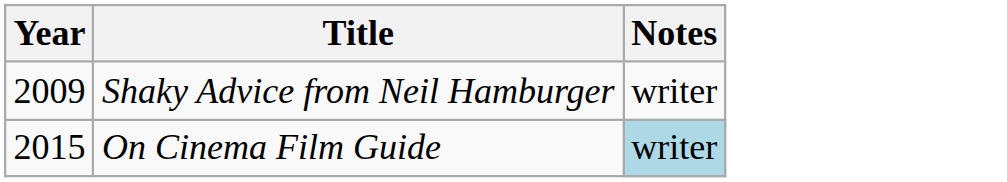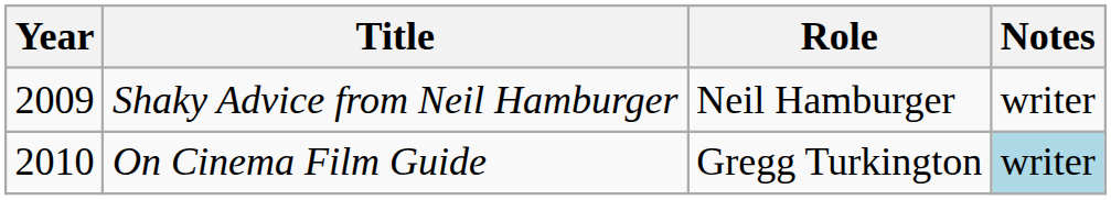 <table class = "wikitable sortable">
 <tr>
 <th>Year</th>
 <th>Title</th>
+<th>Role</th>
 <th>Notes</th>
 </tr>
 <tr>
 <td>2009</td>
 <td><em>Shaky Advice from Neil Hamburger</em></td>
+<td>Neil Hamburger</td>
 <td>writer</td>
 </tr>
 <tr>
-<td>2015</td>
+<td>2010</td>
 <td><em>On Cinema Film Guide</em></td>
+<td>Gregg Turkington</td>
 <td style="background: lightblue;">writer</td>
 </tr>
 </table>
